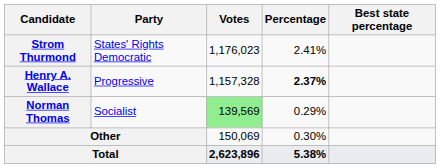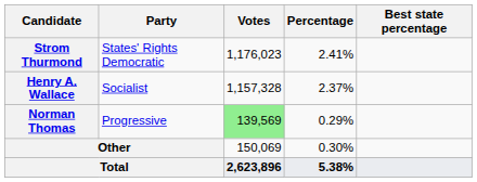 <table class="wikitable sortable" style="text-align:right;">
 <tr>
 <th scope="col">Candidate</th>
 <th scope="col">Party</th>
 <th scope="col">Votes</th>
 <th scope="col">Percentage</th>
 <th scope="col">Best state percentage</th>
 </tr>
 <tr>
 <th scope="row"><a href='#'>Strom Thurmond</a></th>
 <td style="text-align:left;"><a href='#'>States' Rights Democratic</a></td>
 <td>1,176,023</td>
 <td>2.41%</td>
 <td></td>
 </tr>
 <tr>
 <th scope="row"><a href='#'>Henry A. Wallace</a></th>
-<td style="text-align:left;"><a href='#'>Progressive</a></td>
+<td style="text-align:left;"><a href='#'>Socialist</a></td>
 <td>1,157,328</td>
-<td><strong>2.37%</strong></td>
+<td>2.37%</td>
 <td></td>
 </tr>
 <tr>
 <th scope="row"><a href='#'>Norman Thomas</a></th>
-<td style="text-align:left;"><a href='#'>Socialist</a></td>
+<td style="text-align:left;"><a href='#'>Progressive</a></td>
 <td style="background: lightgreen;">139,569</td>
 <td>0.29%</td>
 <td></td>
 </tr>
 <tr>
 <th scope="row" colspan="2">Other</th>
 <td>150,069</td>
 <td>0.30%</td>
 <td></td>
 </tr>
 <tr style="font-weight:bold; background-color:#eaecf0;">
 <th scope="row" colspan="2">Total</th>
 <td>2,623,896</td>
 <td>5.38%</td>
 <td></td>
 </tr>
 </table>
